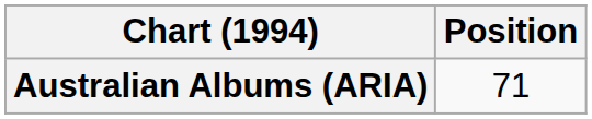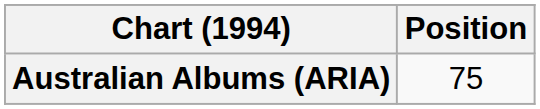 <table class="wikitable plainrowheaders" style="text-align:center">
 <tr>
 <th scope="col">Chart (1994)</th>
 <th scope="col">Position</th>
 </tr>
 <tr>
 <th scope="row">Australian Albums (ARIA)</th>
-<td>71</td>
+<td>75</td>
 </tr>
 </table>
